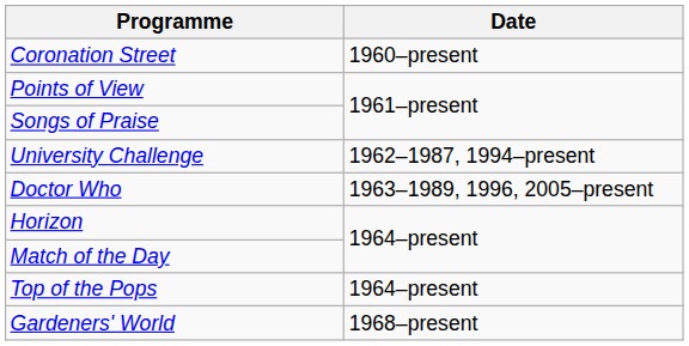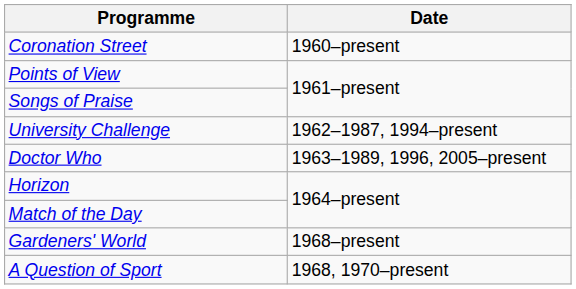 <table class="wikitable">
 <tr>
 <th width=250>Programme</th>
 <th width=250>Date</th>
 </tr>
 <tr>
 <td><em><a href='#'>Coronation Street</a></em></td>
 <td>1960–present</td>
 </tr>
 <tr>
 <td><em><a href='#'>Points of View</a></em></td>
 <td rowspan="2">1961–present</td>
 </tr>
 <tr>
 <td><em><a href='#'>Songs of Praise</a></em></td>
 </tr>
 <tr>
 <td><em><a href='#'>University Challenge</a></em></td>
 <td>1962–1987, 1994–present</td>
 </tr>
 <tr>
 <td><em><a href='#'>Doctor Who</a></em></td>
 <td>1963–1989, 1996, 2005–present</td>
 </tr>
 <tr>
 <td><em><a href='#'>Horizon</a></em></td>
 <td rowspan="2">1964–present</td>
 </tr>
 <tr>
 <td><em><a href='#'>Match of the Day</a></em></td>
 </tr>
 <tr>
-<td><em><a href='#'>Top of the Pops</a></em></td>
-<td>1964–present</td>
-</tr>
-<tr>
 <td><em><a href='#'>Gardeners' World</a></em></td>
 <td>1968–present</td>
 </tr>
+<tr>
+<td><em><a href='#'>A Question of Sport</a></em></td>
+<td>1968, 1970–present</td>
+</tr>
 </table>
